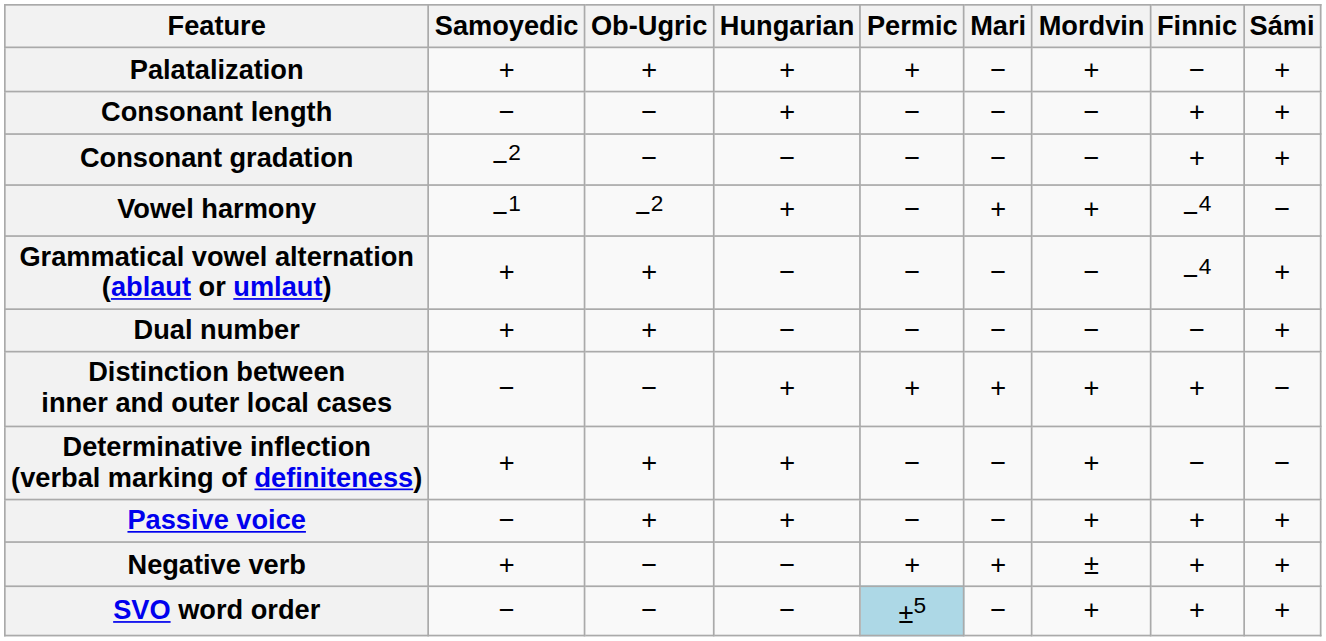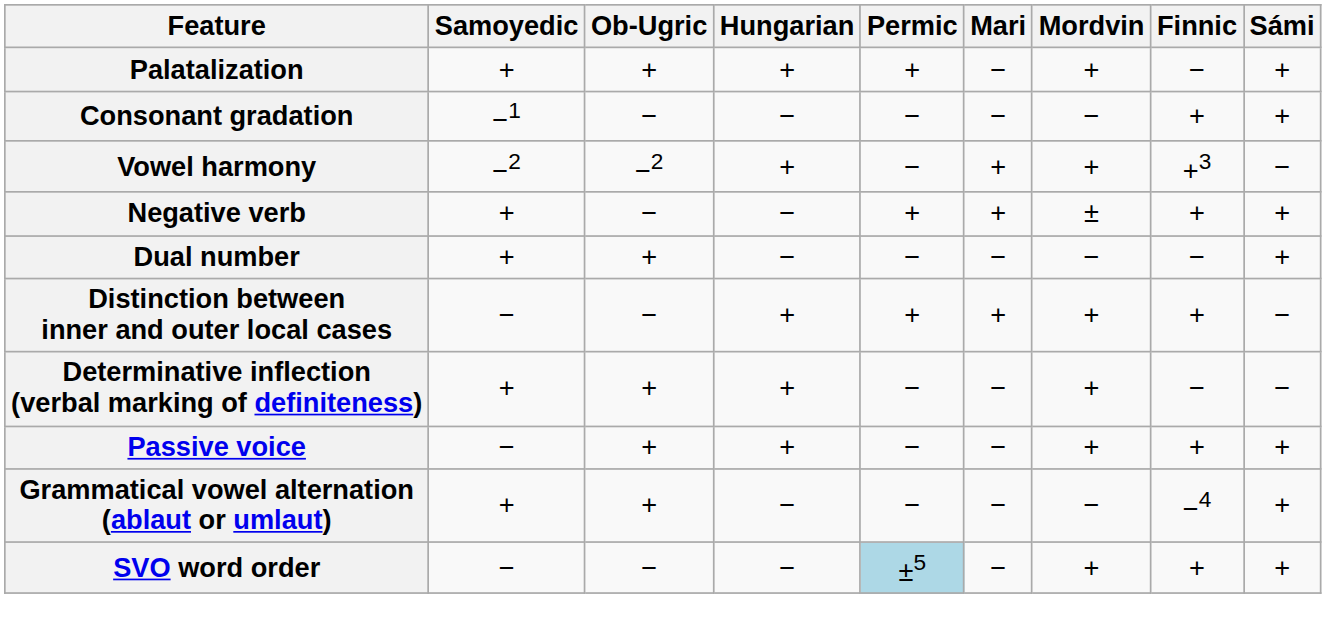 <table class="wikitable">
 <tr>
 <th>Feature</th>
 <th>Samoyedic</th>
 <th>Ob-Ugric</th>
 <th>Hungarian</th>
 <th>Permic</th>
 <th>Mari</th>
 <th>Mordvin</th>
 <th>Finnic</th>
 <th>Sámi</th>
 </tr>
 <tr align="center">
 <th>Palatalization</th>
 <td>+</td>
 <td>+</td>
 <td>+</td>
 <td>+</td>
 <td>−</td>
 <td>+</td>
 <td>−</td>
 <td>+</td>
 </tr>
 <tr align="center">
-<th>Consonant length</th>
-<td>−</td>
-<td>−</td>
-<td>+</td>
-<td>−</td>
-<td>−</td>
-<td>−</td>
-<td>+</td>
-<td>+</td>
-</tr>
-<tr align="center">
 <th>Consonant gradation</th>
-<td>−<sup>2</sup></td>
+<td>−<sup>1</sup></td>
 <td>−</td>
 <td>−</td>
 <td>−</td>
 <td>−</td>
 <td>−</td>
 <td>+</td>
 <td>+</td>
 </tr>
 <tr align="center">
 <th>Vowel harmony</th>
-<td>−<sup>1</sup></td>
+<td>−<sup>2</sup></td>
 <td>−<sup>2</sup></td>
 <td>+</td>
 <td>−</td>
 <td>+</td>
 <td>+</td>
-<td>−<sup>4</sup></td>
+<td>+<sup>3</sup></td>
 <td>−</td>
 </tr>
 <tr align="center">
-<th>Grammatical vowel alternation<br>(<a href='#'>ablaut</a> or <a href='#'>umlaut</a>)</th>
-<td>+</td>
+<th>Negative verb</th>
 <td>+</td>
 <td>−</td>
 <td>−</td>
-<td>−</td>
-<td>−</td>
-<td>−<sup>4</sup></td>
+<td>+</td>
+<td>+</td>
+<td>±</td>
+<td>+</td>
 <td>+</td>
 </tr>
 <tr align="center">
 <th>Dual number</th>
 <td>+</td>
 <td>+</td>
 <td>−</td>
 <td>−</td>
 <td>−</td>
 <td>−</td>
 <td>−</td>
 <td>+</td>
 </tr>
 <tr align="center">
 <th>Distinction between<br>inner and outer local cases</th>
 <td>−</td>
 <td>−</td>
 <td>+</td>
 <td>+</td>
 <td>+</td>
 <td>+</td>
 <td>+</td>
 <td>−</td>
 </tr>
 <tr align="center">
 <th>Determinative inflection<br>(verbal marking of <a href='#'>definiteness</a>)</th>
 <td>+</td>
 <td>+</td>
 <td>+</td>
 <td>−</td>
 <td>−</td>
 <td>+</td>
 <td>−</td>
 <td>−</td>
 </tr>
 <tr align="center">
 <th><a href='#'>Passive voice</a></th>
 <td>−</td>
 <td>+</td>
 <td>+</td>
 <td>−</td>
 <td>−</td>
 <td>+</td>
 <td>+</td>
 <td>+</td>
 </tr>
 <tr align="center">
-<th>Negative verb</th>
+<th>Grammatical vowel alternation<br>(<a href='#'>ablaut</a> or <a href='#'>umlaut</a>)</th>
+<td>+</td>
 <td>+</td>
 <td>−</td>
 <td>−</td>
-<td>+</td>
-<td>+</td>
-<td>±</td>
-<td>+</td>
+<td>−</td>
+<td>−</td>
+<td>−<sup>4</sup></td>
 <td>+</td>
 </tr>
 <tr align="center">
 <th><a href='#'>SVO</a> word order</th>
 <td>−</td>
 <td>−</td>
 <td>−</td>
 <td style="background: lightblue;">±<sup>5</sup></td>
 <td>−</td>
 <td>+</td>
 <td>+</td>
 <td>+</td>
 </tr>
 </table>
